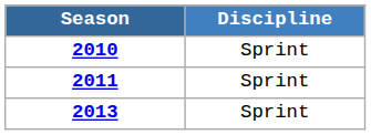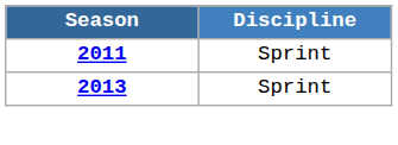 <table class="wikitable" style="font-size:95%; text-align:center; border:grey solid 1px; border-collapse:collapse; background:#ffffff;">
 <tr style="background-color:#369; color:white;">
 <td rowspan="2" colspan="1" style="width:110px"><strong>Season</strong></td>
 </tr>
 <tr style="background-color:#4180be; color:white;">
 <td style="width:110px"><strong>Discipline</strong></td>
-</tr>
-<tr>
-<td align=center><strong><a href='#'>2010</a></strong></td>
-<td align=center>Sprint</td>
 </tr>
 <tr>
 <td align=center><strong><a href='#'>2011</a></strong></td>
 <td align=center>Sprint</td>
 </tr>
 <tr>
 <td align=center><strong><a href='#'>2013</a></strong></td>
 <td align=center>Sprint</td>
 </tr>
 </table>
